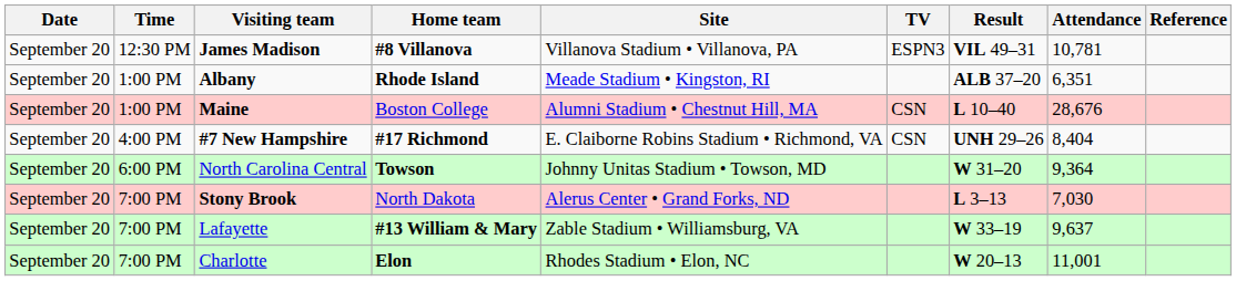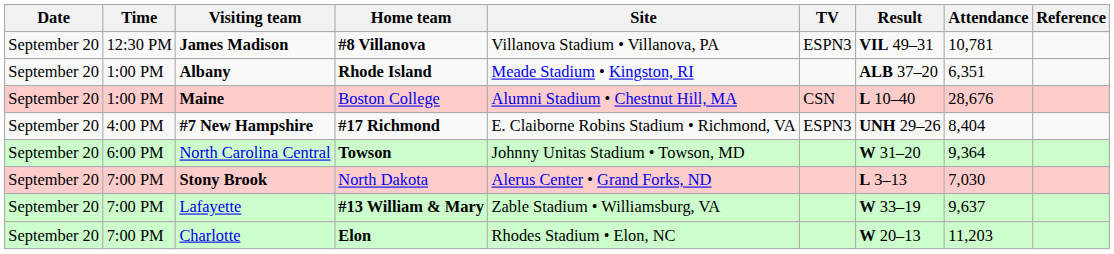 <table class="wikitable" style="font-size:95%;">
 <tr>
 <th>Date</th>
 <th>Time</th>
 <th>Visiting team</th>
 <th>Home team</th>
 <th>Site</th>
 <th>TV</th>
 <th>Result</th>
 <th>Attendance</th>
 <th class="unsortable">Reference</th>
 </tr>
 <tr bgcolor=>
 <td>September 20</td>
 <td>12:30 PM</td>
 <td><strong>James Madison</strong></td>
 <td><strong>#8 Villanova</strong></td>
 <td>Villanova Stadium • Villanova, PA</td>
 <td>ESPN3</td>
 <td><strong>VIL</strong> 49–31</td>
 <td>10,781</td>
 <td></td>
 </tr>
 <tr bgcolor=>
 <td>September 20</td>
 <td>1:00 PM</td>
 <td><strong>Albany</strong></td>
 <td><strong>Rhode Island</strong></td>
 <td><a href='#'>Meade Stadium</a> • <a href='#'>Kingston, RI</a></td>
 <td></td>
 <td><strong>ALB</strong> 37–20</td>
 <td>6,351</td>
 <td></td>
 </tr>
 <tr bgcolor=ffcccc>
 <td>September 20</td>
 <td>1:00 PM</td>
 <td><strong>Maine</strong></td>
 <td><a href='#'>Boston College</a></td>
 <td><a href='#'>Alumni Stadium</a> • <a href='#'>Chestnut Hill, MA</a></td>
 <td>CSN</td>
 <td><strong>L</strong> 10–40</td>
 <td>28,676</td>
 <td></td>
 </tr>
 <tr bgcolor=>
 <td>September 20</td>
 <td>4:00 PM</td>
 <td><strong>#7 New Hampshire</strong></td>
 <td><strong>#17 Richmond</strong></td>
 <td>E. Claiborne Robins Stadium • Richmond, VA</td>
-<td>CSN</td>
+<td>ESPN3</td>
 <td><strong>UNH</strong> 29–26</td>
 <td>8,404</td>
 <td></td>
 </tr>
 <tr bgcolor=ccffcc>
 <td>September 20</td>
 <td>6:00 PM</td>
 <td><a href='#'>North Carolina Central</a></td>
 <td><strong>Towson</strong></td>
 <td>Johnny Unitas Stadium • Towson, MD</td>
 <td></td>
 <td><strong>W</strong> 31–20</td>
 <td>9,364</td>
 <td></td>
 </tr>
 <tr bgcolor=ffcccc>
 <td>September 20</td>
 <td>7:00 PM</td>
 <td><strong>Stony Brook</strong></td>
 <td><a href='#'>North Dakota</a></td>
 <td><a href='#'>Alerus Center</a> • <a href='#'>Grand Forks, ND</a></td>
 <td></td>
 <td><strong>L</strong> 3–13</td>
 <td>7,030</td>
 <td></td>
 </tr>
 <tr bgcolor=ccffcc>
 <td>September 20</td>
 <td>7:00 PM</td>
 <td><a href='#'>Lafayette</a></td>
 <td><strong>#13 William & Mary</strong></td>
 <td>Zable Stadium • Williamsburg, VA</td>
 <td></td>
 <td><strong>W</strong> 33–19</td>
 <td>9,637</td>
 <td></td>
 </tr>
 <tr bgcolor=ccffcc>
 <td>September 20</td>
 <td>7:00 PM</td>
 <td><a href='#'>Charlotte</a></td>
 <td><strong>Elon</strong></td>
 <td>Rhodes Stadium • Elon, NC</td>
 <td></td>
 <td><strong>W</strong> 20–13</td>
-<td>11,001</td>
+<td>11,203</td>
 <td></td>
 </tr>
 </table>
